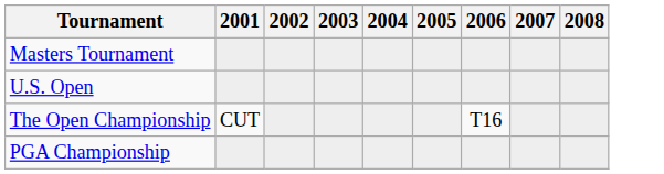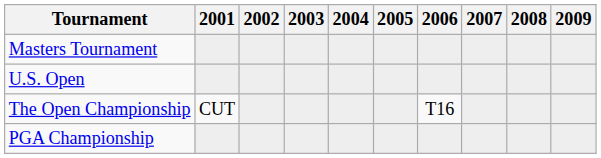 <table class="wikitable" style="font-size:95%;text-align:center;">
 <tr>
 <th>Tournament</th>
 <th>2001</th>
 <th>2002</th>
 <th>2003</th>
 <th>2004</th>
 <th>2005</th>
 <th>2006</th>
 <th>2007</th>
 <th>2008</th>
+<th>2009</th>
 </tr>
 <tr>
 <td align=left><a href='#'>Masters Tournament</a></td>
+<td style="background:#eeeeee;"></td>
 <td style="background:#eeeeee;"></td>
 <td style="background:#eeeeee;"></td>
 <td style="background:#eeeeee;"></td>
 <td style="background:#eeeeee;"></td>
 <td style="background:#eeeeee;"></td>
 <td style="background:#eeeeee;"></td>
 <td style="background:#eeeeee;"></td>
 <td style="background:#eeeeee;"></td>
 </tr>
 <tr>
 <td align=left><a href='#'>U.S. Open</a></td>
 <td style="background:#eeeeee;"></td>
 <td style="background:#eeeeee;"></td>
 <td style="background:#eeeeee;"></td>
 <td style="background:#eeeeee;"></td>
 <td style="background:#eeeeee;"></td>
 <td style="background:#eeeeee;"></td>
 <td style="background:#eeeeee;"></td>
 <td style="background:#eeeeee;"></td>
+<td style="background:#eeeeee;"></td>
 </tr>
 <tr>
 <td align=left><a href='#'>The Open Championship</a></td>
 <td>CUT</td>
 <td style="background:#eeeeee;"></td>
 <td style="background:#eeeeee;"></td>
 <td style="background:#eeeeee;"></td>
 <td style="background:#eeeeee;"></td>
 <td>T16</td>
+<td style="background:#eeeeee;"></td>
 <td style="background:#eeeeee;"></td>
 <td style="background:#eeeeee;"></td>
 </tr>
 <tr>
 <td align=left><a href='#'>PGA Championship</a></td>
 <td style="background:#eeeeee;"></td>
 <td style="background:#eeeeee;"></td>
 <td style="background:#eeeeee;"></td>
 <td style="background:#eeeeee;"></td>
 <td style="background:#eeeeee;"></td>
 <td style="background:#eeeeee;"></td>
 <td style="background:#eeeeee;"></td>
 <td style="background:#eeeeee;"></td>
+<td style="background:#eeeeee;"></td>
 </tr>
 </table>
